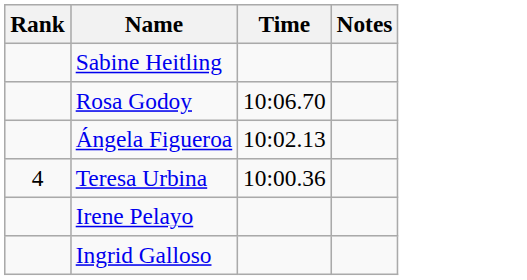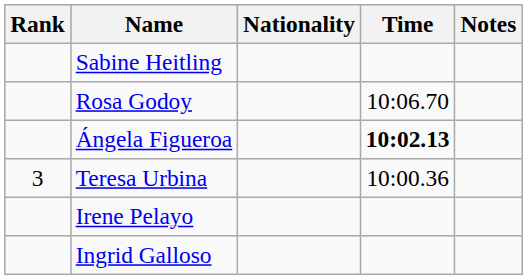 <table class="wikitable sortable" style="text-align:center;font-size:95%">
 <tr>
 <th>Rank</th>
 <th>Name</th>
+<th>Nationality</th>
 <th>Time</th>
 <th>Notes</th>
 </tr>
 <tr>
 <td></td>
 <td align=left><a href='#'>Sabine Heitling</a></td>
+<td align=left></td>
 <td></td>
 <td></td>
 </tr>
 <tr>
 <td></td>
 <td align=left><a href='#'>Rosa Godoy</a></td>
+<td align=left></td>
 <td>10:06.70</td>
 <td></td>
 </tr>
 <tr>
 <td></td>
 <td align=left><a href='#'>Ángela Figueroa</a></td>
-<td>10:02.13</td>
+<td align=left></td>
+<td><strong>10:02.13</strong></td>
 <td></td>
 </tr>
 <tr>
-<td>4</td>
+<td>3</td>
 <td align=left><a href='#'>Teresa Urbina</a></td>
+<td align=left></td>
 <td>10:00.36</td>
 <td></td>
 </tr>
 <tr>
 <td></td>
 <td align=left><a href='#'>Irene Pelayo</a></td>
+<td align=left></td>
 <td></td>
 <td></td>
 </tr>
 <tr>
 <td></td>
 <td align=left><a href='#'>Ingrid Galloso</a></td>
+<td align=left></td>
 <td></td>
 <td></td>
 </tr>
 </table>
